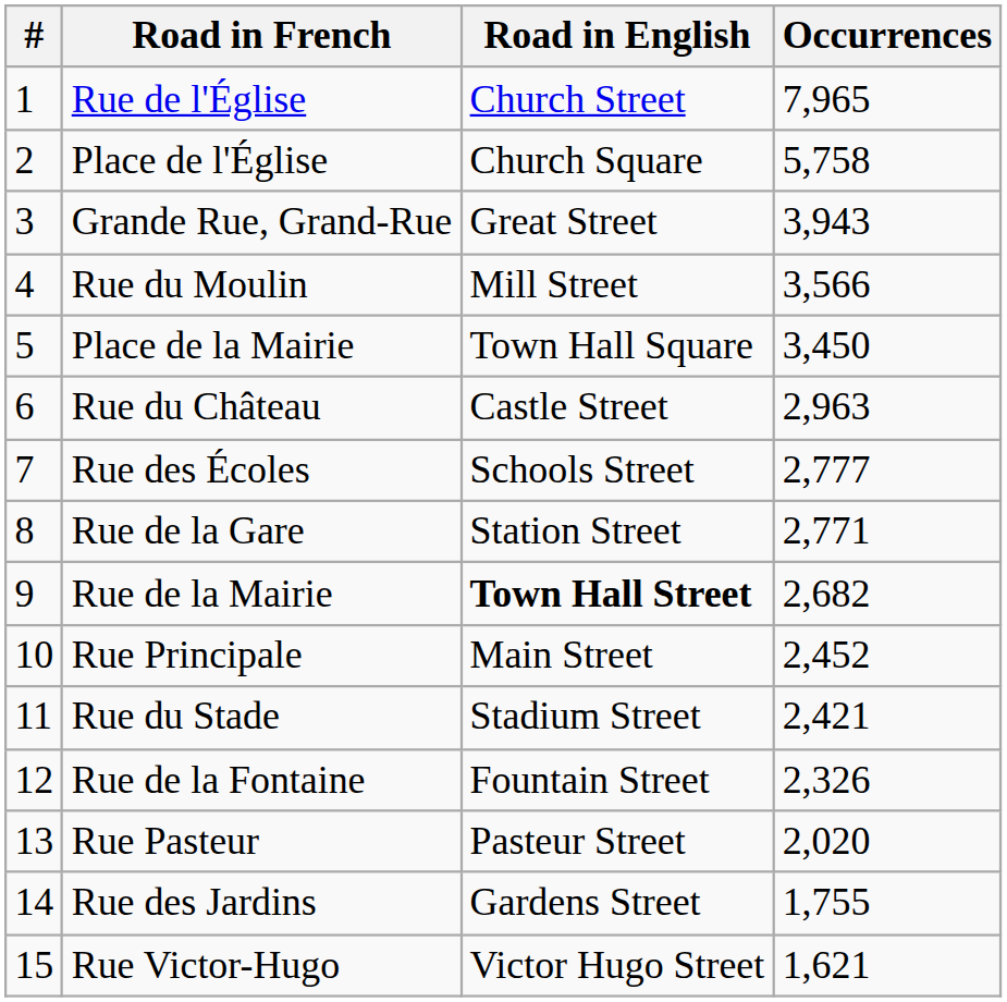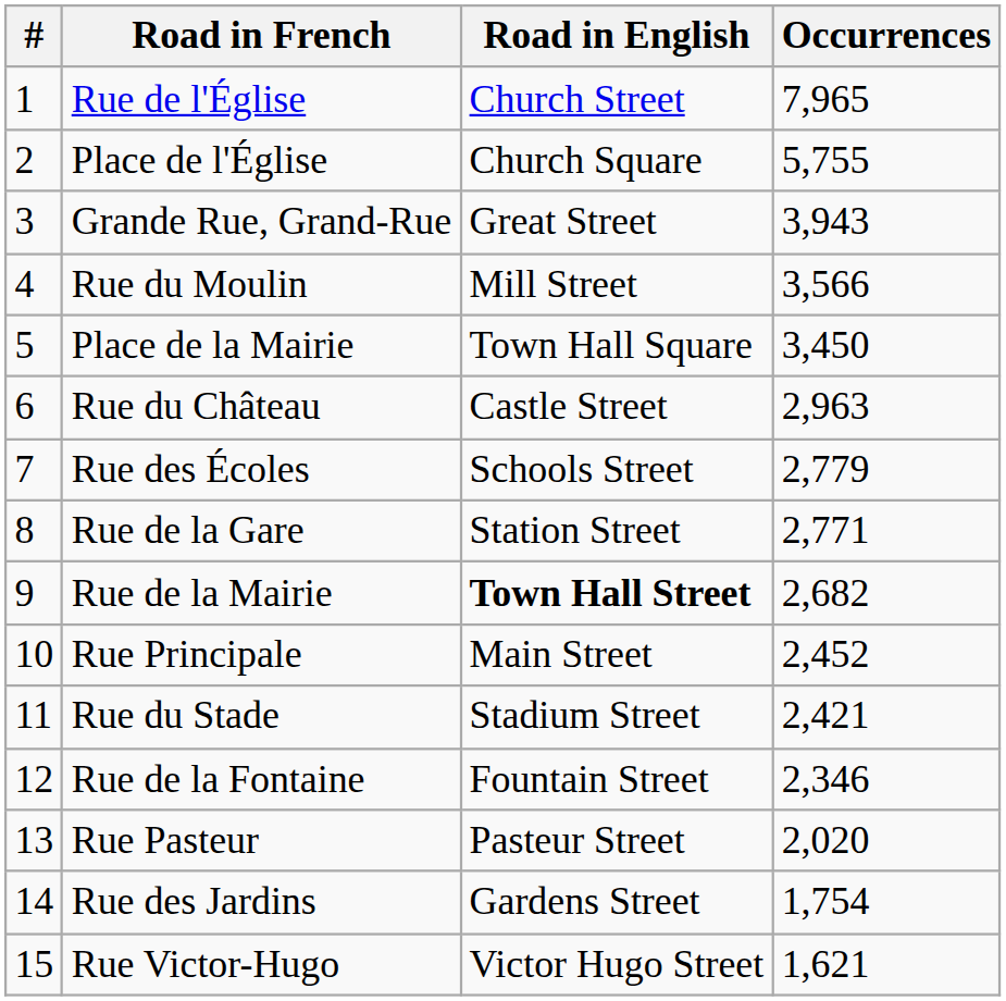 <table class="wikitable">
 <tr>
 <th>#</th>
 <th>Road in French</th>
 <th>Road in English</th>
 <th>Occurrences</th>
 </tr>
 <tr>
 <td>1</td>
 <td><a href='#'>Rue de l'Église</a></td>
 <td><a href='#'>Church Street</a></td>
 <td>7,965</td>
 </tr>
 <tr>
 <td>2</td>
 <td>Place de l'Église</td>
 <td>Church Square</td>
-<td>5,758</td>
+<td>5,755</td>
 </tr>
 <tr>
 <td>3</td>
 <td>Grande Rue, Grand-Rue</td>
 <td>Great Street</td>
 <td>3,943</td>
 </tr>
 <tr>
 <td>4</td>
 <td>Rue du Moulin</td>
 <td>Mill Street</td>
 <td>3,566</td>
 </tr>
 <tr>
 <td>5</td>
 <td>Place de la Mairie</td>
 <td>Town Hall Square</td>
 <td>3,450</td>
 </tr>
 <tr>
 <td>6</td>
 <td>Rue du Château</td>
 <td>Castle Street</td>
 <td>2,963</td>
 </tr>
 <tr>
 <td>7</td>
 <td>Rue des Écoles</td>
 <td>Schools Street</td>
-<td>2,777</td>
+<td>2,779</td>
 </tr>
 <tr>
 <td>8</td>
 <td>Rue de la Gare</td>
 <td>Station Street</td>
 <td>2,771</td>
 </tr>
 <tr>
 <td>9</td>
 <td>Rue de la Mairie</td>
 <td><strong>Town Hall Street</strong></td>
 <td>2,682</td>
 </tr>
 <tr>
 <td>10</td>
 <td>Rue Principale</td>
 <td>Main Street</td>
 <td>2,452</td>
 </tr>
 <tr>
 <td>11</td>
 <td>Rue du Stade</td>
 <td>Stadium Street</td>
 <td>2,421</td>
 </tr>
 <tr>
 <td>12</td>
 <td>Rue de la Fontaine</td>
 <td>Fountain Street</td>
-<td>2,326</td>
+<td>2,346</td>
 </tr>
 <tr>
 <td>13</td>
 <td>Rue Pasteur</td>
 <td>Pasteur Street</td>
 <td>2,020</td>
 </tr>
 <tr>
 <td>14</td>
 <td>Rue des Jardins</td>
 <td>Gardens Street</td>
-<td>1,755</td>
+<td>1,754</td>
 </tr>
 <tr>
 <td>15</td>
 <td>Rue Victor-Hugo</td>
 <td>Victor Hugo Street</td>
 <td>1,621</td>
 </tr>
 </table>
